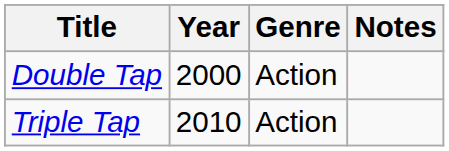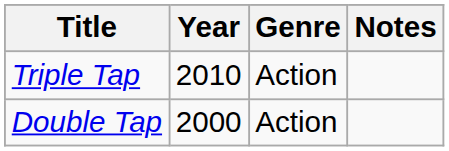 <table class="wikitable sortable">
 <tr>
 <th>Title</th>
 <th>Year</th>
 <th>Genre</th>
 <th>Notes</th>
 </tr>
 <tr>
+<td><em><a href='#'>Triple Tap</a></em></td>
+<td>2010</td>
+<td>Action</td>
+<td></td>
+</tr>
+<tr>
 <td><a href='#'><em>Double Tap</em></a></td>
 <td>2000</td>
 <td>Action</td>
 <td></td>
 </tr>
-<tr>
-<td><em><a href='#'>Triple Tap</a></em></td>
-<td>2010</td>
-<td>Action</td>
-<td></td>
-</tr>
 </table>
